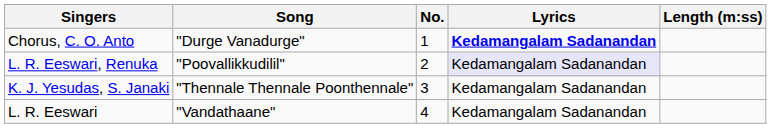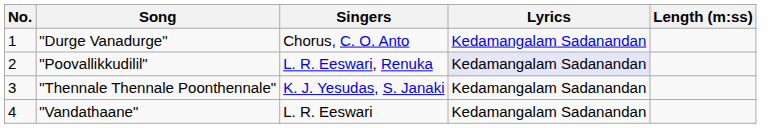 <table class="wikitable" style="font-size:95%;">
 <tr>
+<th>No.</th>
+<th>Song</th>
 <th>Singers</th>
-<th>Song</th>
-<th>No.</th>
 <th>Lyrics</th>
 <th>Length (m:ss)</th>
 </tr>
 <tr>
+<td>1</td>
+<td>"Durge Vanadurge"</td>
 <td>Chorus, <a href='#'>C. O. Anto</a></td>
-<td>"Durge Vanadurge"</td>
-<td>1</td>
-<td><strong><a href='#'>Kedamangalam Sadanandan</a></strong></td>
+<td><a href='#'>Kedamangalam Sadanandan</a></td>
 <td></td>
 </tr>
 <tr>
+<td>2</td>
+<td>"Poovallikkudilil"</td>
 <td><a href='#'>L. R. Eeswari</a>, <a href='#'>Renuka</a></td>
-<td>"Poovallikkudilil"</td>
-<td>2</td>
 <td style="background: lavender;">Kedamangalam Sadanandan</td>
 <td></td>
 </tr>
 <tr>
+<td>3</td>
+<td>"Thennale Thennale Poonthennale"</td>
 <td><a href='#'>K. J. Yesudas</a>, <a href='#'>S. Janaki</a></td>
-<td>"Thennale Thennale Poonthennale"</td>
-<td>3</td>
 <td>Kedamangalam Sadanandan</td>
 <td></td>
 </tr>
 <tr>
+<td>4</td>
+<td>"Vandathaane"</td>
 <td>L. R. Eeswari</td>
-<td>"Vandathaane"</td>
-<td>4</td>
 <td>Kedamangalam Sadanandan</td>
 <td></td>
 </tr>
 </table>
